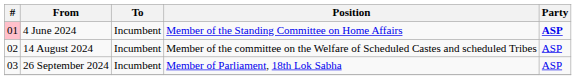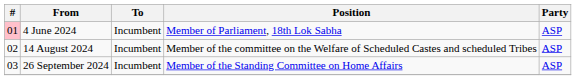 <table class="wikitable sortable">
 <tr>
 <th>#</th>
 <th>From</th>
 <th>To</th>
 <th>Position</th>
 <th>Party</th>
 </tr>
 <tr>
 <td style="background: pink;">01</td>
 <td>4 June 2024</td>
 <td>Incumbent</td>
-<td><a href='#'>Member of the Standing Committee on Home Affairs</a></td>
-<td><strong><a href='#'>ASP</a></strong></td>
+<td><a href='#'>Member of Parliament</a>, <a href='#'>18th Lok Sabha</a></td>
+<td><a href='#'>ASP</a></td>
 </tr>
 <tr>
 <td>02</td>
 <td>14 August 2024</td>
 <td>Incumbent</td>
 <td>Member of the committee on the Welfare of Scheduled Castes and scheduled Tribes</td>
 <td><a href='#'>ASP</a></td>
 </tr>
 <tr>
 <td>03</td>
 <td>26 September 2024</td>
 <td>Incumbent</td>
-<td><a href='#'>Member of Parliament</a>, <a href='#'>18th Lok Sabha</a></td>
+<td><a href='#'>Member of the Standing Committee on Home Affairs</a></td>
 <td><a href='#'>ASP</a></td>
 </tr>
 <tr>
 </tr>
 </table>
